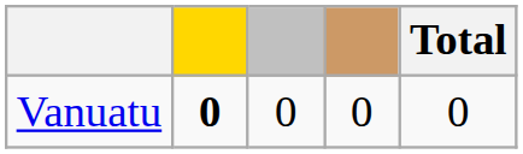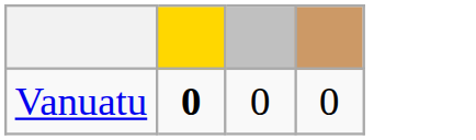 <table class="wikitable">
 <tr>
 <th></th>
 <th style="background-color:gold">        </th>
 <th style="background-color:silver">      </th>
 <th style="background-color:#CC9966">      </th>
-<th>Total</th>
 </tr>
 <tr align="center">
 <td> <a href='#'>Vanuatu</a></td>
 <td><strong>0</strong></td>
 <td>0</td>
 <td>0</td>
-<td>0</td>
 </tr>
 </table>
